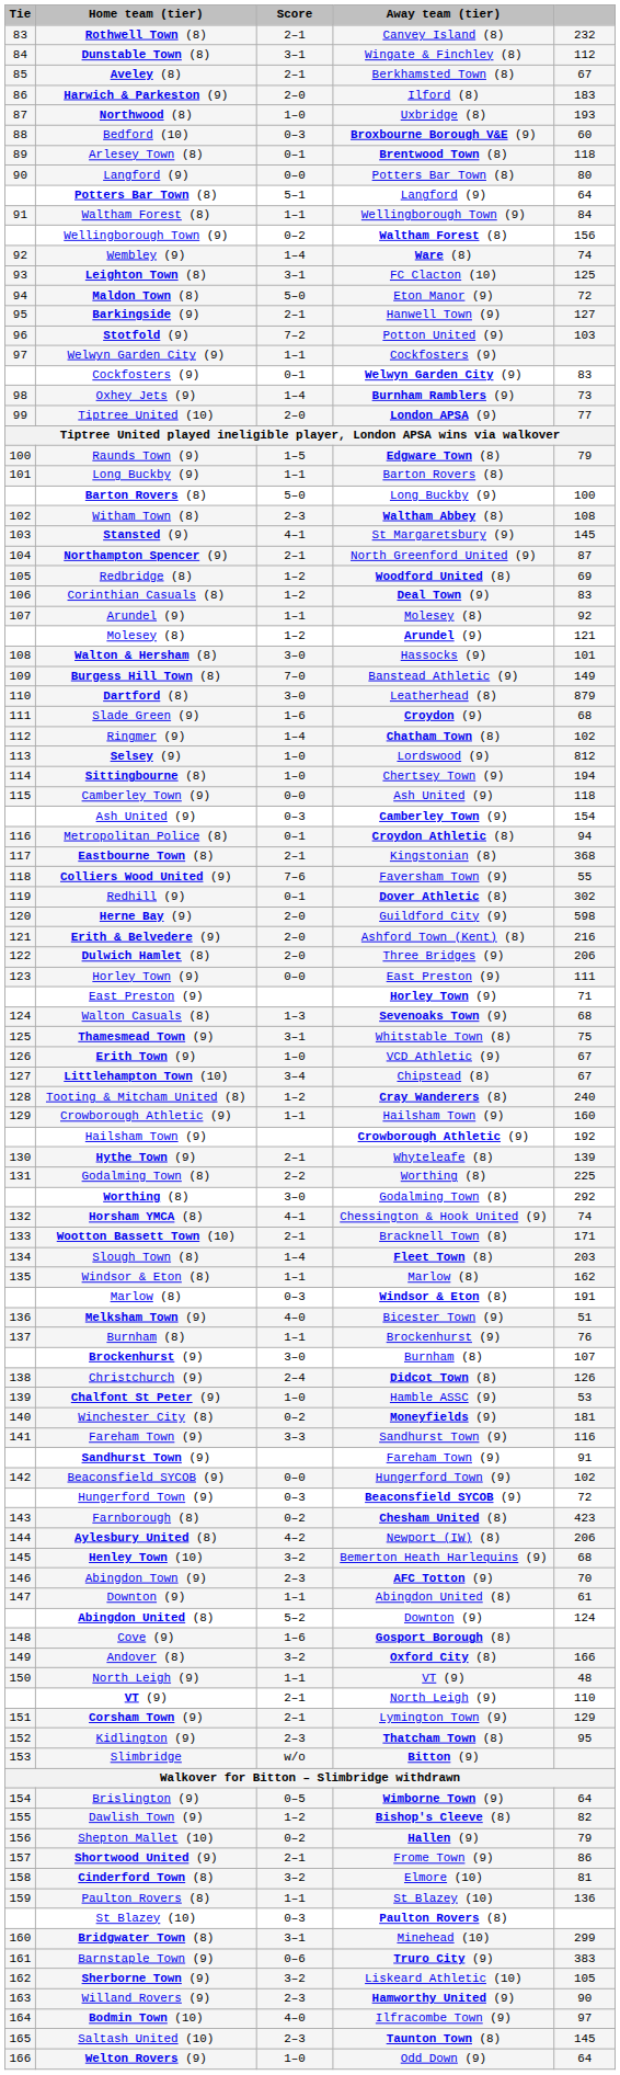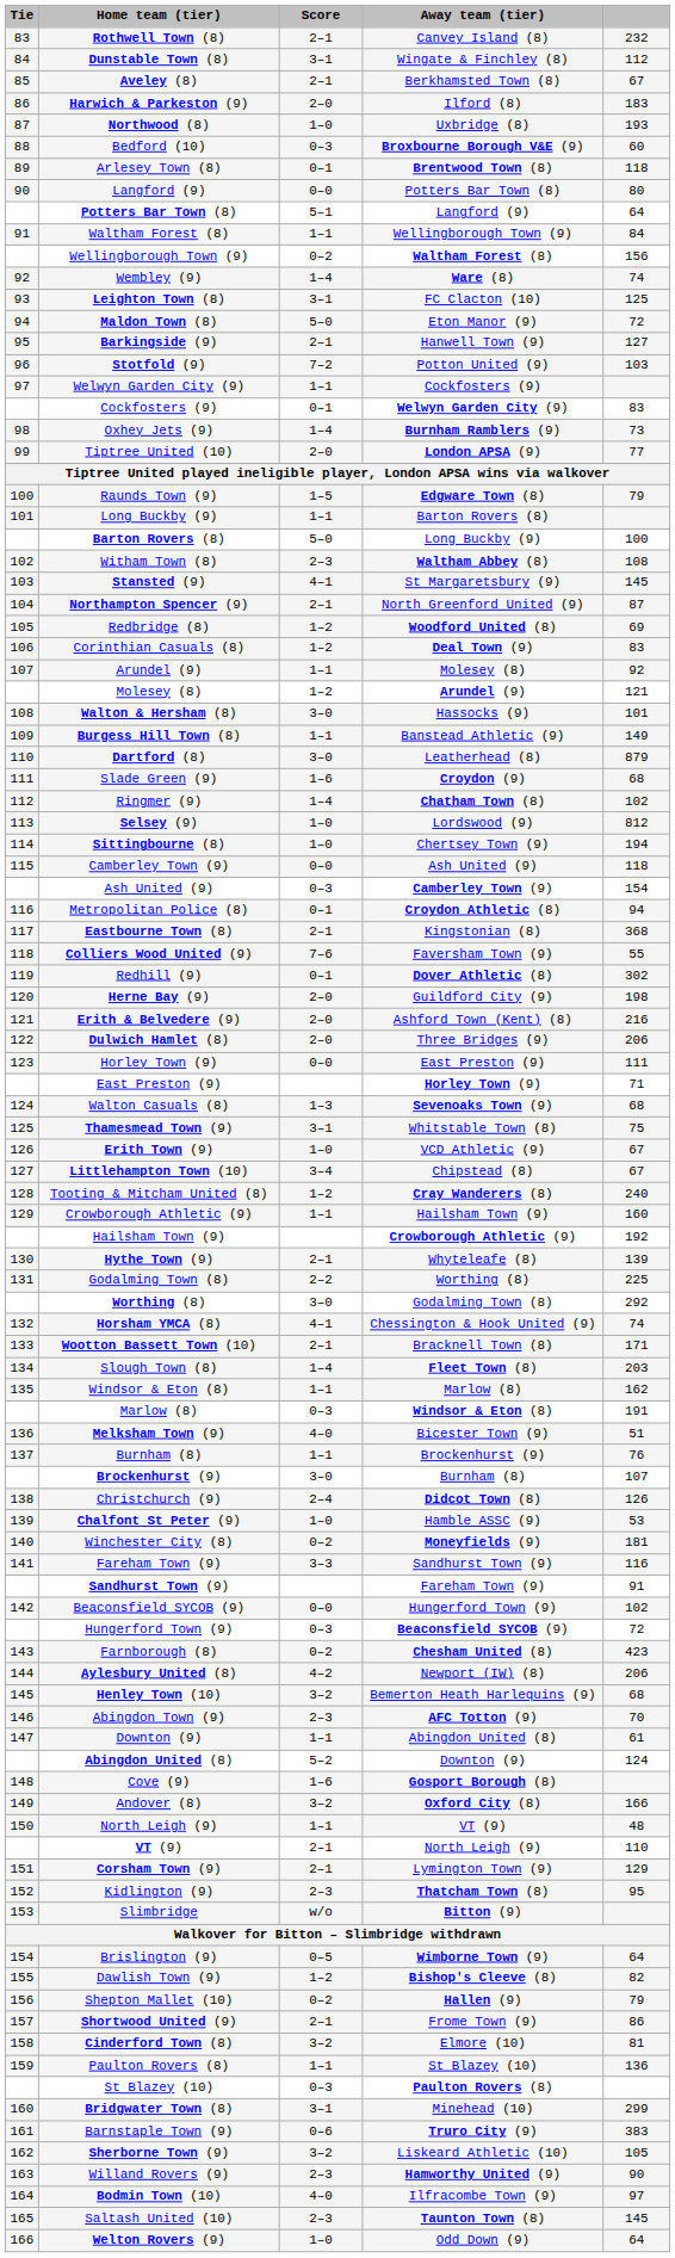 <table class="wikitable" style="width: 600px; background:WhiteSmoke; text-align:center; font-size:90%">
 <tr>
 <td scope="col" style="width:  5.00%; background:silver;"><strong>Tie</strong></td>
 <td scope="col" style="width: 36.25%; background:silver;"><strong>Home team (tier)</strong></td>
 <td scope="col" style="width: 12.50%; background:silver;"><strong>Score</strong></td>
 <td scope="col" style="width: 36.25%; background:silver;"><strong>Away team (tier)</strong></td>
 <td scope="col" style="width: 10.00%; background:silver;"><strong></strong></td>
 </tr>
 <tr>
 <td>83</td>
 <td><strong><a href='#'>Rothwell Town</a></strong> (8)</td>
 <td>2–1</td>
 <td><a href='#'>Canvey Island</a> (8)</td>
 <td>232</td>
 </tr>
 <tr>
 <td>84</td>
 <td><strong><a href='#'>Dunstable Town</a></strong> (8)</td>
 <td>3–1</td>
 <td><a href='#'>Wingate & Finchley</a> (8)</td>
 <td>112</td>
 </tr>
 <tr>
 <td>85</td>
 <td><strong><a href='#'>Aveley</a></strong> (8)</td>
 <td>2–1</td>
 <td><a href='#'>Berkhamsted Town</a> (8)</td>
 <td>67</td>
 </tr>
 <tr>
 <td>86</td>
 <td><strong><a href='#'>Harwich & Parkeston</a></strong> (9)</td>
 <td>2–0</td>
 <td><a href='#'>Ilford</a> (8)</td>
 <td>183</td>
 </tr>
 <tr>
 <td>87</td>
 <td><strong><a href='#'>Northwood</a></strong> (8)</td>
 <td>1–0</td>
 <td><a href='#'>Uxbridge</a> (8)</td>
 <td>193</td>
 </tr>
 <tr>
 <td>88</td>
 <td><a href='#'>Bedford</a> (10)</td>
 <td>0–3</td>
 <td><strong><a href='#'>Broxbourne Borough V&E</a></strong> (9)</td>
 <td>60</td>
 </tr>
 <tr>
 <td>89</td>
 <td><a href='#'>Arlesey Town</a> (8)</td>
 <td>0–1</td>
 <td><strong><a href='#'>Brentwood Town</a></strong> (8)</td>
 <td>118</td>
 </tr>
 <tr>
 <td>90</td>
 <td><a href='#'>Langford</a> (9)</td>
 <td>0–0</td>
 <td><a href='#'>Potters Bar Town</a> (8)</td>
 <td>80</td>
 </tr>
 <tr style="background:white;">
 <td><em></em></td>
 <td><strong><a href='#'>Potters Bar Town</a></strong> (8)</td>
 <td>5–1</td>
 <td><a href='#'>Langford</a> (9)</td>
 <td>64</td>
 </tr>
 <tr>
 <td>91</td>
 <td><a href='#'>Waltham Forest</a> (8)</td>
 <td>1–1</td>
 <td><a href='#'>Wellingborough Town</a> (9)</td>
 <td>84</td>
 </tr>
 <tr style="background:white;">
 <td><em></em></td>
 <td><a href='#'>Wellingborough Town</a> (9)</td>
 <td>0–2</td>
 <td><strong><a href='#'>Waltham Forest</a></strong> (8)</td>
 <td>156</td>
 </tr>
 <tr>
 <td>92</td>
 <td><a href='#'>Wembley</a> (9)</td>
 <td>1–4</td>
 <td><strong><a href='#'>Ware</a></strong> (8)</td>
 <td>74</td>
 </tr>
 <tr>
 <td>93</td>
 <td><strong><a href='#'>Leighton Town</a></strong> (8)</td>
 <td>3–1</td>
 <td><a href='#'>FC Clacton</a> (10)</td>
 <td>125</td>
 </tr>
 <tr>
 <td>94</td>
 <td><strong><a href='#'>Maldon Town</a></strong> (8)</td>
 <td>5–0</td>
 <td><a href='#'>Eton Manor</a> (9)</td>
 <td>72</td>
 </tr>
 <tr>
 <td>95</td>
 <td><strong><a href='#'>Barkingside</a></strong> (9)</td>
 <td>2–1</td>
 <td><a href='#'>Hanwell Town</a> (9)</td>
 <td>127</td>
 </tr>
 <tr>
 <td>96</td>
 <td><strong><a href='#'>Stotfold</a></strong> (9)</td>
 <td>7–2</td>
 <td><a href='#'>Potton United</a> (9)</td>
 <td>103</td>
 </tr>
 <tr>
 <td>97</td>
 <td><a href='#'>Welwyn Garden City</a> (9)</td>
 <td>1–1</td>
 <td><a href='#'>Cockfosters</a> (9)</td>
 <td></td>
 </tr>
 <tr style="background:white;">
 <td><em></em></td>
 <td><a href='#'>Cockfosters</a> (9)</td>
 <td>0–1</td>
 <td><strong><a href='#'>Welwyn Garden City</a></strong> (9)</td>
 <td>83</td>
 </tr>
 <tr>
 <td>98</td>
 <td><a href='#'>Oxhey Jets</a> (9)</td>
 <td>1–4</td>
 <td><strong><a href='#'>Burnham Ramblers</a></strong> (9)</td>
 <td>73</td>
 </tr>
 <tr>
 <td>99</td>
 <td><a href='#'>Tiptree United</a> (10)</td>
 <td>2–0</td>
 <td><strong><a href='#'>London APSA</a></strong> (9)</td>
 <td>77</td>
 </tr>
 <tr>
 <th colspan=5>Tiptree United played ineligible player, London APSA wins via walkover</th>
 </tr>
 <tr>
 <td>100</td>
 <td><a href='#'>Raunds Town</a> (9)</td>
 <td>1–5</td>
 <td><strong><a href='#'>Edgware Town</a></strong> (8)</td>
 <td>79</td>
 </tr>
 <tr>
 <td>101</td>
 <td><a href='#'>Long Buckby</a> (9)</td>
 <td>1–1</td>
 <td><a href='#'>Barton Rovers</a> (8)</td>
 <td></td>
 </tr>
 <tr style="background:white;">
 <td><em></em></td>
 <td><strong><a href='#'>Barton Rovers</a></strong> (8)</td>
 <td>5–0</td>
 <td><a href='#'>Long Buckby</a> (9)</td>
 <td>100</td>
 </tr>
 <tr>
 <td>102</td>
 <td><a href='#'>Witham Town</a> (8)</td>
 <td>2–3</td>
 <td><strong><a href='#'>Waltham Abbey</a></strong> (8)</td>
 <td>108</td>
 </tr>
 <tr>
 <td>103</td>
 <td><strong><a href='#'>Stansted</a></strong> (9)</td>
 <td>4–1</td>
 <td><a href='#'>St Margaretsbury</a> (9)</td>
 <td>145</td>
 </tr>
 <tr>
 <td>104</td>
 <td><strong><a href='#'>Northampton Spencer</a></strong> (9)</td>
 <td>2–1</td>
 <td><a href='#'>North Greenford United</a> (9)</td>
 <td>87</td>
 </tr>
 <tr>
 <td>105</td>
 <td><a href='#'>Redbridge</a> (8)</td>
 <td>1–2</td>
 <td><strong><a href='#'>Woodford United</a></strong> (8)</td>
 <td>69</td>
 </tr>
 <tr>
 <td>106</td>
 <td><a href='#'>Corinthian Casuals</a> (8)</td>
 <td>1–2</td>
 <td><strong><a href='#'>Deal Town</a></strong> (9)</td>
 <td>83</td>
 </tr>
 <tr>
 <td>107</td>
 <td><a href='#'>Arundel</a> (9)</td>
 <td>1–1</td>
 <td><a href='#'>Molesey</a> (8)</td>
 <td>92</td>
 </tr>
 <tr style="background:white;">
 <td><em></em></td>
 <td><a href='#'>Molesey</a> (8)</td>
 <td>1–2</td>
 <td><strong><a href='#'>Arundel</a></strong> (9)</td>
 <td>121</td>
 </tr>
 <tr>
 <td>108</td>
 <td><strong><a href='#'>Walton & Hersham</a></strong> (8)</td>
 <td>3–0</td>
 <td><a href='#'>Hassocks</a> (9)</td>
 <td>101</td>
 </tr>
 <tr>
 <td>109</td>
 <td><strong><a href='#'>Burgess Hill Town</a></strong> (8)</td>
-<td>7–0</td>
+<td>1–1</td>
 <td><a href='#'>Banstead Athletic</a> (9)</td>
 <td>149</td>
 </tr>
 <tr>
 <td>110</td>
 <td><strong><a href='#'>Dartford</a></strong> (8)</td>
 <td>3–0</td>
 <td><a href='#'>Leatherhead</a> (8)</td>
 <td>879</td>
 </tr>
 <tr>
 <td>111</td>
 <td><a href='#'>Slade Green</a> (9)</td>
 <td>1–6</td>
 <td><strong><a href='#'>Croydon</a></strong> (9)</td>
 <td>68</td>
 </tr>
 <tr>
 <td>112</td>
 <td><a href='#'>Ringmer</a> (9)</td>
 <td>1–4</td>
 <td><strong><a href='#'>Chatham Town</a></strong> (8)</td>
 <td>102</td>
 </tr>
 <tr>
 <td>113</td>
 <td><strong><a href='#'>Selsey</a></strong> (9)</td>
 <td>1–0</td>
 <td><a href='#'>Lordswood</a> (9)</td>
 <td>812</td>
 </tr>
 <tr>
 <td>114</td>
 <td><strong><a href='#'>Sittingbourne</a></strong> (8)</td>
 <td>1–0</td>
 <td><a href='#'>Chertsey Town</a> (9)</td>
 <td>194</td>
 </tr>
 <tr>
 <td>115</td>
 <td><a href='#'>Camberley Town</a> (9)</td>
 <td>0–0</td>
 <td><a href='#'>Ash United</a> (9)</td>
 <td>118</td>
 </tr>
 <tr style="background:white;">
 <td><em></em></td>
 <td><a href='#'>Ash United</a> (9)</td>
 <td>0–3</td>
 <td><strong><a href='#'>Camberley Town</a></strong> (9)</td>
 <td>154</td>
 </tr>
 <tr>
 <td>116</td>
 <td><a href='#'>Metropolitan Police</a> (8)</td>
 <td>0–1</td>
 <td><strong><a href='#'>Croydon Athletic</a></strong> (8)</td>
 <td>94</td>
 </tr>
 <tr>
 <td>117</td>
 <td><strong><a href='#'>Eastbourne Town</a></strong> (8)</td>
 <td>2–1</td>
 <td><a href='#'>Kingstonian</a> (8)</td>
 <td>368</td>
 </tr>
 <tr>
 <td>118</td>
 <td><strong><a href='#'>Colliers Wood United</a></strong> (9)</td>
 <td>7–6</td>
 <td><a href='#'>Faversham Town</a> (9)</td>
 <td>55</td>
 </tr>
 <tr>
 <td>119</td>
 <td><a href='#'>Redhill</a> (9)</td>
 <td>0–1</td>
 <td><strong><a href='#'>Dover Athletic</a></strong> (8)</td>
 <td>302</td>
 </tr>
 <tr>
 <td>120</td>
 <td><strong><a href='#'>Herne Bay</a></strong> (9)</td>
 <td>2–0</td>
 <td><a href='#'>Guildford City</a> (9)</td>
-<td>598</td>
+<td>198</td>
 </tr>
 <tr>
 <td>121</td>
 <td><strong><a href='#'>Erith & Belvedere</a></strong> (9)</td>
 <td>2–0</td>
 <td><a href='#'>Ashford Town (Kent)</a> (8)</td>
 <td>216</td>
 </tr>
 <tr>
 <td>122</td>
 <td><strong><a href='#'>Dulwich Hamlet</a></strong> (8)</td>
 <td>2–0</td>
 <td><a href='#'>Three Bridges</a> (9)</td>
 <td>206</td>
 </tr>
 <tr>
 <td>123</td>
 <td><a href='#'>Horley Town</a> (9)</td>
 <td>0–0</td>
 <td><a href='#'>East Preston</a> (9)</td>
 <td>111</td>
 </tr>
 <tr style="background:white;">
 <td><em></em></td>
 <td><a href='#'>East Preston</a> (9)</td>
 <td></td>
 <td><strong><a href='#'>Horley Town</a></strong> (9)</td>
 <td>71</td>
 </tr>
 <tr>
 <td>124</td>
 <td><a href='#'>Walton Casuals</a> (8)</td>
 <td>1–3</td>
 <td><strong><a href='#'>Sevenoaks Town</a></strong> (9)</td>
 <td>68</td>
 </tr>
 <tr>
 <td>125</td>
 <td><strong><a href='#'>Thamesmead Town</a></strong> (9)</td>
 <td>3–1</td>
 <td><a href='#'>Whitstable Town</a> (8)</td>
 <td>75</td>
 </tr>
 <tr>
 <td>126</td>
 <td><strong><a href='#'>Erith Town</a></strong> (9)</td>
 <td>1–0</td>
 <td><a href='#'>VCD Athletic</a> (9)</td>
 <td>67</td>
 </tr>
 <tr>
 <td>127</td>
 <td><strong><a href='#'>Littlehampton Town</a></strong> (10)</td>
 <td>3–4</td>
 <td><a href='#'>Chipstead</a> (8)</td>
 <td>67</td>
 </tr>
 <tr>
 <td>128</td>
 <td><a href='#'>Tooting & Mitcham United</a> (8)</td>
 <td>1–2</td>
 <td><strong><a href='#'>Cray Wanderers</a></strong> (8)</td>
 <td>240</td>
 </tr>
 <tr>
 <td>129</td>
 <td><a href='#'>Crowborough Athletic</a> (9)</td>
 <td>1–1</td>
 <td><a href='#'>Hailsham Town</a> (9)</td>
 <td>160</td>
 </tr>
 <tr style="background:white;">
 <td><em></em></td>
 <td><a href='#'>Hailsham Town</a> (9)</td>
 <td></td>
 <td><strong><a href='#'>Crowborough Athletic</a></strong> (9)</td>
 <td>192</td>
 </tr>
 <tr>
 <td>130</td>
 <td><strong><a href='#'>Hythe Town</a></strong> (9)</td>
 <td>2–1</td>
 <td><a href='#'>Whyteleafe</a> (8)</td>
 <td>139</td>
 </tr>
 <tr>
 <td>131</td>
 <td><a href='#'>Godalming Town</a> (8)</td>
 <td>2–2</td>
 <td><a href='#'>Worthing</a> (8)</td>
 <td>225</td>
 </tr>
 <tr style="background:white;">
 <td><em></em></td>
 <td><strong><a href='#'>Worthing</a></strong> (8)</td>
 <td>3–0</td>
 <td><a href='#'>Godalming Town</a> (8)</td>
 <td>292</td>
 </tr>
 <tr>
 <td>132</td>
 <td><strong><a href='#'>Horsham YMCA</a></strong> (8)</td>
 <td>4–1</td>
 <td><a href='#'>Chessington & Hook United</a> (9)</td>
 <td>74</td>
 </tr>
 <tr>
 <td>133</td>
 <td><strong><a href='#'>Wootton Bassett Town</a></strong> (10)</td>
 <td>2–1</td>
 <td><a href='#'>Bracknell Town</a> (8)</td>
 <td>171</td>
 </tr>
 <tr>
 <td>134</td>
 <td><a href='#'>Slough Town</a> (8)</td>
 <td>1–4</td>
 <td><strong><a href='#'>Fleet Town</a></strong> (8)</td>
 <td>203</td>
 </tr>
 <tr>
 <td>135</td>
 <td><a href='#'>Windsor & Eton</a> (8)</td>
 <td>1–1</td>
 <td><a href='#'>Marlow</a> (8)</td>
 <td>162</td>
 </tr>
 <tr style="background:white;">
 <td><em></em></td>
 <td><a href='#'>Marlow</a> (8)</td>
 <td>0–3</td>
 <td><strong><a href='#'>Windsor & Eton</a></strong> (8)</td>
 <td>191</td>
 </tr>
 <tr>
 <td>136</td>
 <td><strong><a href='#'>Melksham Town</a></strong> (9)</td>
 <td>4–0</td>
 <td><a href='#'>Bicester Town</a> (9)</td>
 <td>51</td>
 </tr>
 <tr>
 <td>137</td>
 <td><a href='#'>Burnham</a> (8)</td>
 <td>1–1</td>
 <td><a href='#'>Brockenhurst</a> (9)</td>
 <td>76</td>
 </tr>
 <tr style="background:white;">
 <td><em></em></td>
 <td><strong><a href='#'>Brockenhurst</a></strong> (9)</td>
 <td>3–0</td>
 <td><a href='#'>Burnham</a> (8)</td>
 <td>107</td>
 </tr>
 <tr>
 <td>138</td>
 <td><a href='#'>Christchurch</a> (9)</td>
 <td>2–4</td>
 <td><strong><a href='#'>Didcot Town</a></strong> (8)</td>
 <td>126</td>
 </tr>
 <tr>
 <td>139</td>
 <td><strong><a href='#'>Chalfont St Peter</a></strong> (9)</td>
 <td>1–0</td>
 <td><a href='#'>Hamble ASSC</a> (9)</td>
 <td>53</td>
 </tr>
 <tr>
 <td>140</td>
 <td><a href='#'>Winchester City</a> (8)</td>
 <td>0–2</td>
 <td><strong><a href='#'>Moneyfields</a></strong> (9)</td>
 <td>181</td>
 </tr>
 <tr>
 <td>141</td>
 <td><a href='#'>Fareham Town</a> (9)</td>
 <td>3–3</td>
 <td><a href='#'>Sandhurst Town</a> (9)</td>
 <td>116</td>
 </tr>
 <tr style="background:white;">
 <td><em></em></td>
 <td><strong><a href='#'>Sandhurst Town</a></strong> (9)</td>
 <td></td>
 <td><a href='#'>Fareham Town</a> (9)</td>
 <td>91</td>
 </tr>
 <tr>
 <td>142</td>
 <td><a href='#'>Beaconsfield SYCOB</a> (9)</td>
 <td>0–0</td>
 <td><a href='#'>Hungerford Town</a> (9)</td>
 <td>102</td>
 </tr>
 <tr style="background:white;">
 <td><em></em></td>
 <td><a href='#'>Hungerford Town</a> (9)</td>
 <td>0–3</td>
 <td><strong><a href='#'>Beaconsfield SYCOB</a></strong> (9)</td>
 <td>72</td>
 </tr>
 <tr>
 <td>143</td>
 <td><a href='#'>Farnborough</a> (8)</td>
 <td>0–2</td>
 <td><strong><a href='#'>Chesham United</a></strong> (8)</td>
 <td>423</td>
 </tr>
 <tr>
 <td>144</td>
 <td><strong><a href='#'>Aylesbury United</a></strong> (8)</td>
 <td>4–2</td>
 <td><a href='#'>Newport (IW)</a> (8)</td>
 <td>206</td>
 </tr>
 <tr>
 <td>145</td>
 <td><strong><a href='#'>Henley Town</a></strong> (10)</td>
 <td>3–2</td>
 <td><a href='#'>Bemerton Heath Harlequins</a> (9)</td>
 <td>68</td>
 </tr>
 <tr>
 <td>146</td>
 <td><a href='#'>Abingdon Town</a> (9)</td>
 <td>2–3</td>
 <td><strong><a href='#'>AFC Totton</a></strong> (9)</td>
 <td>70</td>
 </tr>
 <tr>
 <td>147</td>
 <td><a href='#'>Downton</a> (9)</td>
 <td>1–1</td>
 <td><a href='#'>Abingdon United</a> (8)</td>
 <td>61</td>
 </tr>
 <tr style="background:white;">
 <td><em></em></td>
 <td><strong><a href='#'>Abingdon United</a></strong> (8)</td>
 <td>5–2</td>
 <td><a href='#'>Downton</a> (9)</td>
 <td>124</td>
 </tr>
 <tr>
 <td>148</td>
 <td><a href='#'>Cove</a> (9)</td>
 <td>1–6</td>
 <td><strong><a href='#'>Gosport Borough</a></strong> (8)</td>
 <td></td>
 </tr>
 <tr>
 <td>149</td>
 <td><a href='#'>Andover</a> (8)</td>
 <td>3–2</td>
 <td><strong><a href='#'>Oxford City</a></strong> (8)</td>
 <td>166</td>
 </tr>
 <tr>
 <td>150</td>
 <td><a href='#'>North Leigh</a> (9)</td>
 <td>1–1</td>
 <td><a href='#'>VT</a> (9)</td>
 <td>48</td>
 </tr>
 <tr style="background:white;">
 <td><em></em></td>
 <td><strong><a href='#'>VT</a></strong> (9)</td>
 <td>2–1</td>
 <td><a href='#'>North Leigh</a> (9)</td>
 <td>110</td>
 </tr>
 <tr>
 <td>151</td>
 <td><strong><a href='#'>Corsham Town</a></strong> (9)</td>
 <td>2–1</td>
 <td><a href='#'>Lymington Town</a> (9)</td>
 <td>129</td>
 </tr>
 <tr>
 <td>152</td>
 <td><a href='#'>Kidlington</a> (9)</td>
 <td>2–3</td>
 <td><strong><a href='#'>Thatcham Town</a></strong> (8)</td>
 <td>95</td>
 </tr>
 <tr>
 <td>153</td>
 <td><a href='#'>Slimbridge</a></td>
 <td>w/o</td>
 <td><strong><a href='#'>Bitton</a></strong> (9)</td>
 <td></td>
 </tr>
 <tr>
 <th colspan=5>Walkover for Bitton – Slimbridge withdrawn</th>
 </tr>
 <tr>
 <td>154</td>
 <td><a href='#'>Brislington</a> (9)</td>
 <td>0–5</td>
 <td><strong><a href='#'>Wimborne Town</a></strong> (9)</td>
 <td>64</td>
 </tr>
 <tr>
 <td>155</td>
 <td><a href='#'>Dawlish Town</a> (9)</td>
 <td>1–2</td>
 <td><strong><a href='#'>Bishop's Cleeve</a></strong> (8)</td>
 <td>82</td>
 </tr>
 <tr>
 <td>156</td>
 <td><a href='#'>Shepton Mallet</a> (10)</td>
 <td>0–2</td>
 <td><strong><a href='#'>Hallen</a></strong> (9)</td>
 <td>79</td>
 </tr>
 <tr>
 <td>157</td>
 <td><strong><a href='#'>Shortwood United</a></strong> (9)</td>
 <td>2–1</td>
 <td><a href='#'>Frome Town</a> (9)</td>
 <td>86</td>
 </tr>
 <tr>
 <td>158</td>
 <td><strong><a href='#'>Cinderford Town</a></strong> (8)</td>
 <td>3–2</td>
 <td><a href='#'>Elmore</a> (10)</td>
 <td>81</td>
 </tr>
 <tr>
 <td>159</td>
 <td><a href='#'>Paulton Rovers</a> (8)</td>
 <td>1–1</td>
 <td><a href='#'>St Blazey</a> (10)</td>
 <td>136</td>
 </tr>
 <tr style="background:white;">
 <td><em></em></td>
 <td><a href='#'>St Blazey</a> (10)</td>
 <td>0–3</td>
 <td><strong><a href='#'>Paulton Rovers</a></strong> (8)</td>
 <td></td>
 </tr>
 <tr>
 <td>160</td>
 <td><strong><a href='#'>Bridgwater Town</a></strong> (8)</td>
 <td>3–1</td>
 <td><a href='#'>Minehead</a> (10)</td>
 <td>299</td>
 </tr>
 <tr>
 <td>161</td>
 <td><a href='#'>Barnstaple Town</a> (9)</td>
 <td>0–6</td>
 <td><strong><a href='#'>Truro City</a></strong> (9)</td>
 <td>383</td>
 </tr>
 <tr>
 <td>162</td>
 <td><strong><a href='#'>Sherborne Town</a></strong> (9)</td>
 <td>3–2</td>
 <td><a href='#'>Liskeard Athletic</a> (10)</td>
 <td>105</td>
 </tr>
 <tr>
 <td>163</td>
 <td><a href='#'>Willand Rovers</a> (9)</td>
 <td>2–3</td>
 <td><strong><a href='#'>Hamworthy United</a></strong> (9)</td>
 <td>90</td>
 </tr>
 <tr>
 <td>164</td>
 <td><strong><a href='#'>Bodmin Town</a></strong> (10)</td>
 <td>4–0</td>
 <td><a href='#'>Ilfracombe Town</a> (9)</td>
 <td>97</td>
 </tr>
 <tr>
 <td>165</td>
 <td><a href='#'>Saltash United</a> (10)</td>
 <td>2–3</td>
 <td><strong><a href='#'>Taunton Town</a></strong> (8)</td>
 <td>145</td>
 </tr>
 <tr>
 <td>166</td>
 <td><strong><a href='#'>Welton Rovers</a></strong> (9)</td>
 <td>1–0</td>
 <td><a href='#'>Odd Down</a> (9)</td>
 <td>64</td>
 </tr>
 </table>
